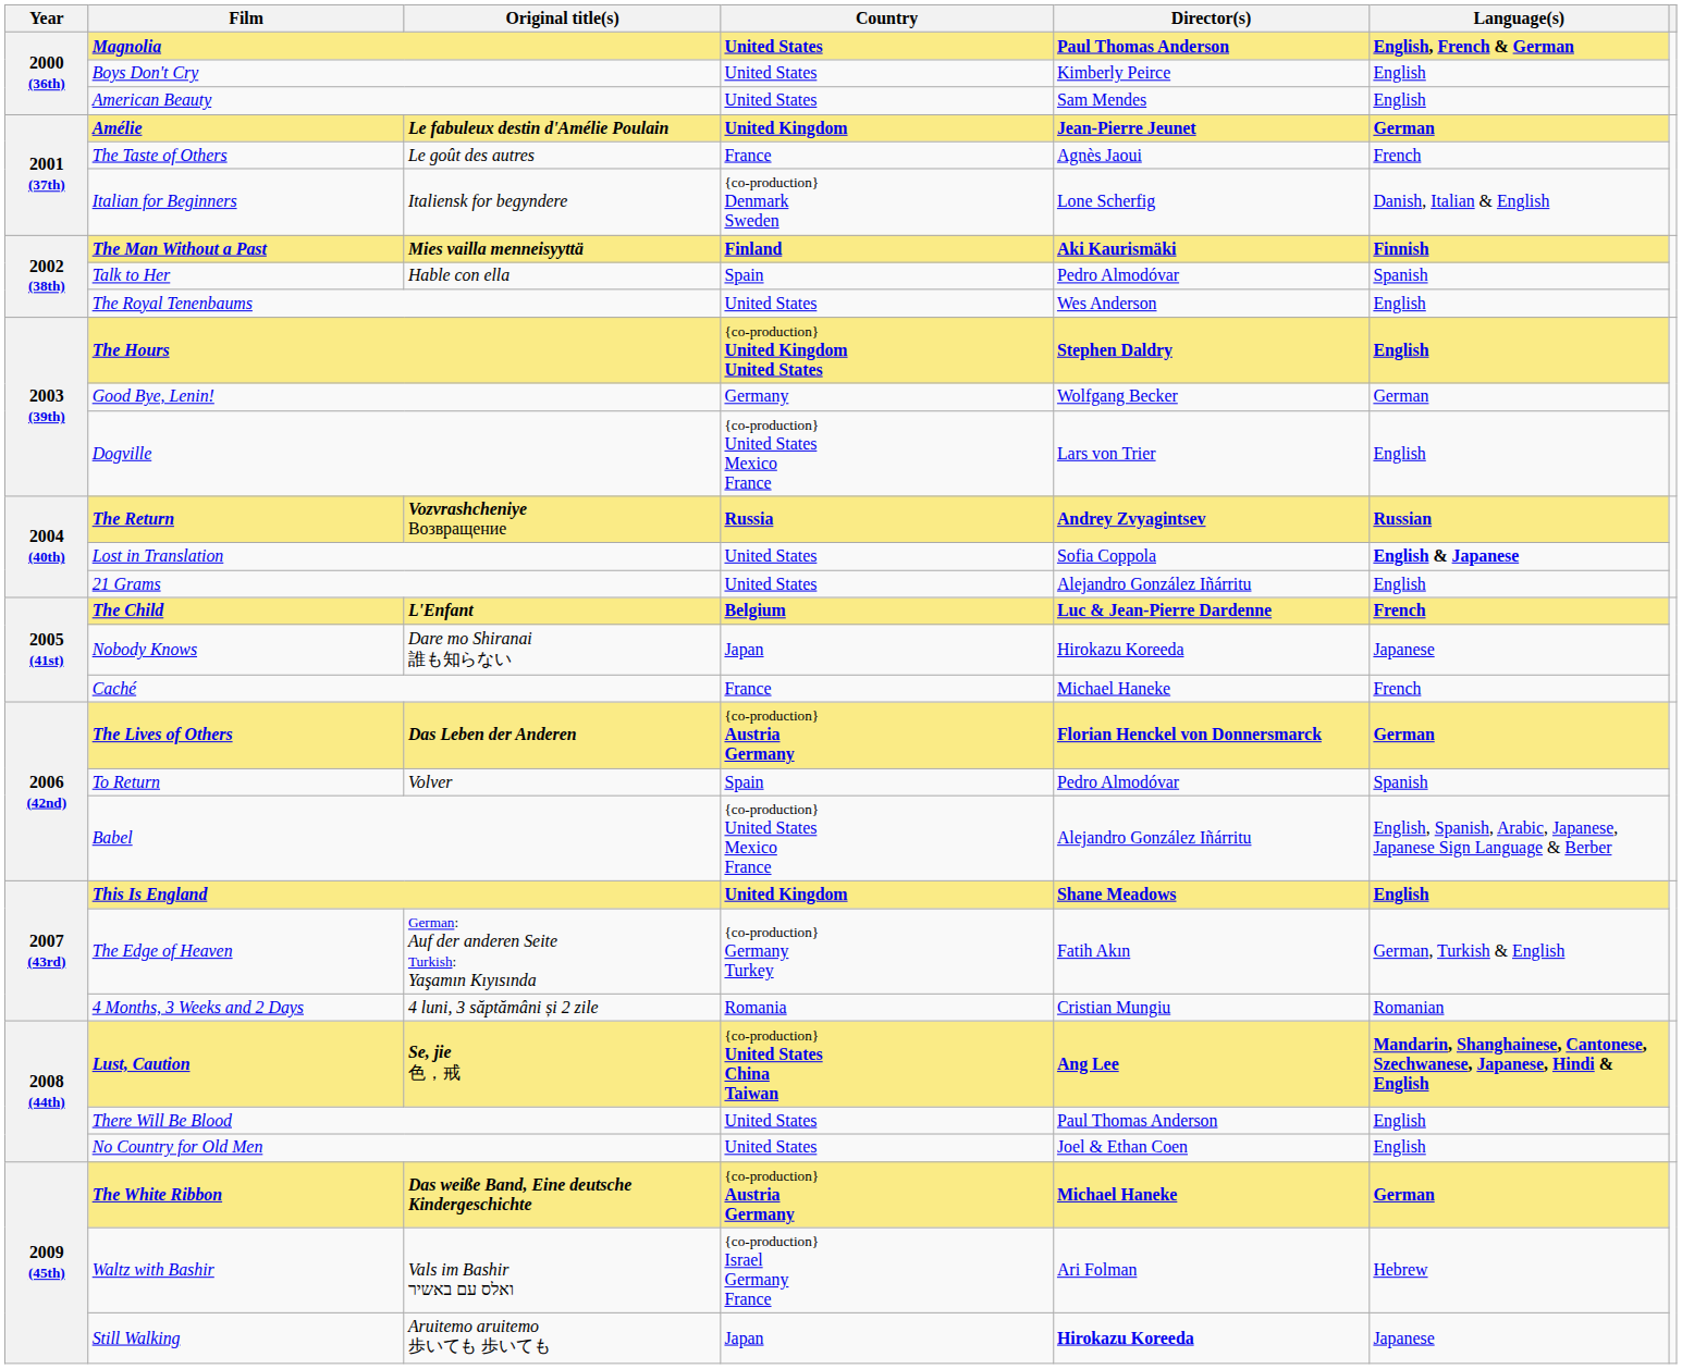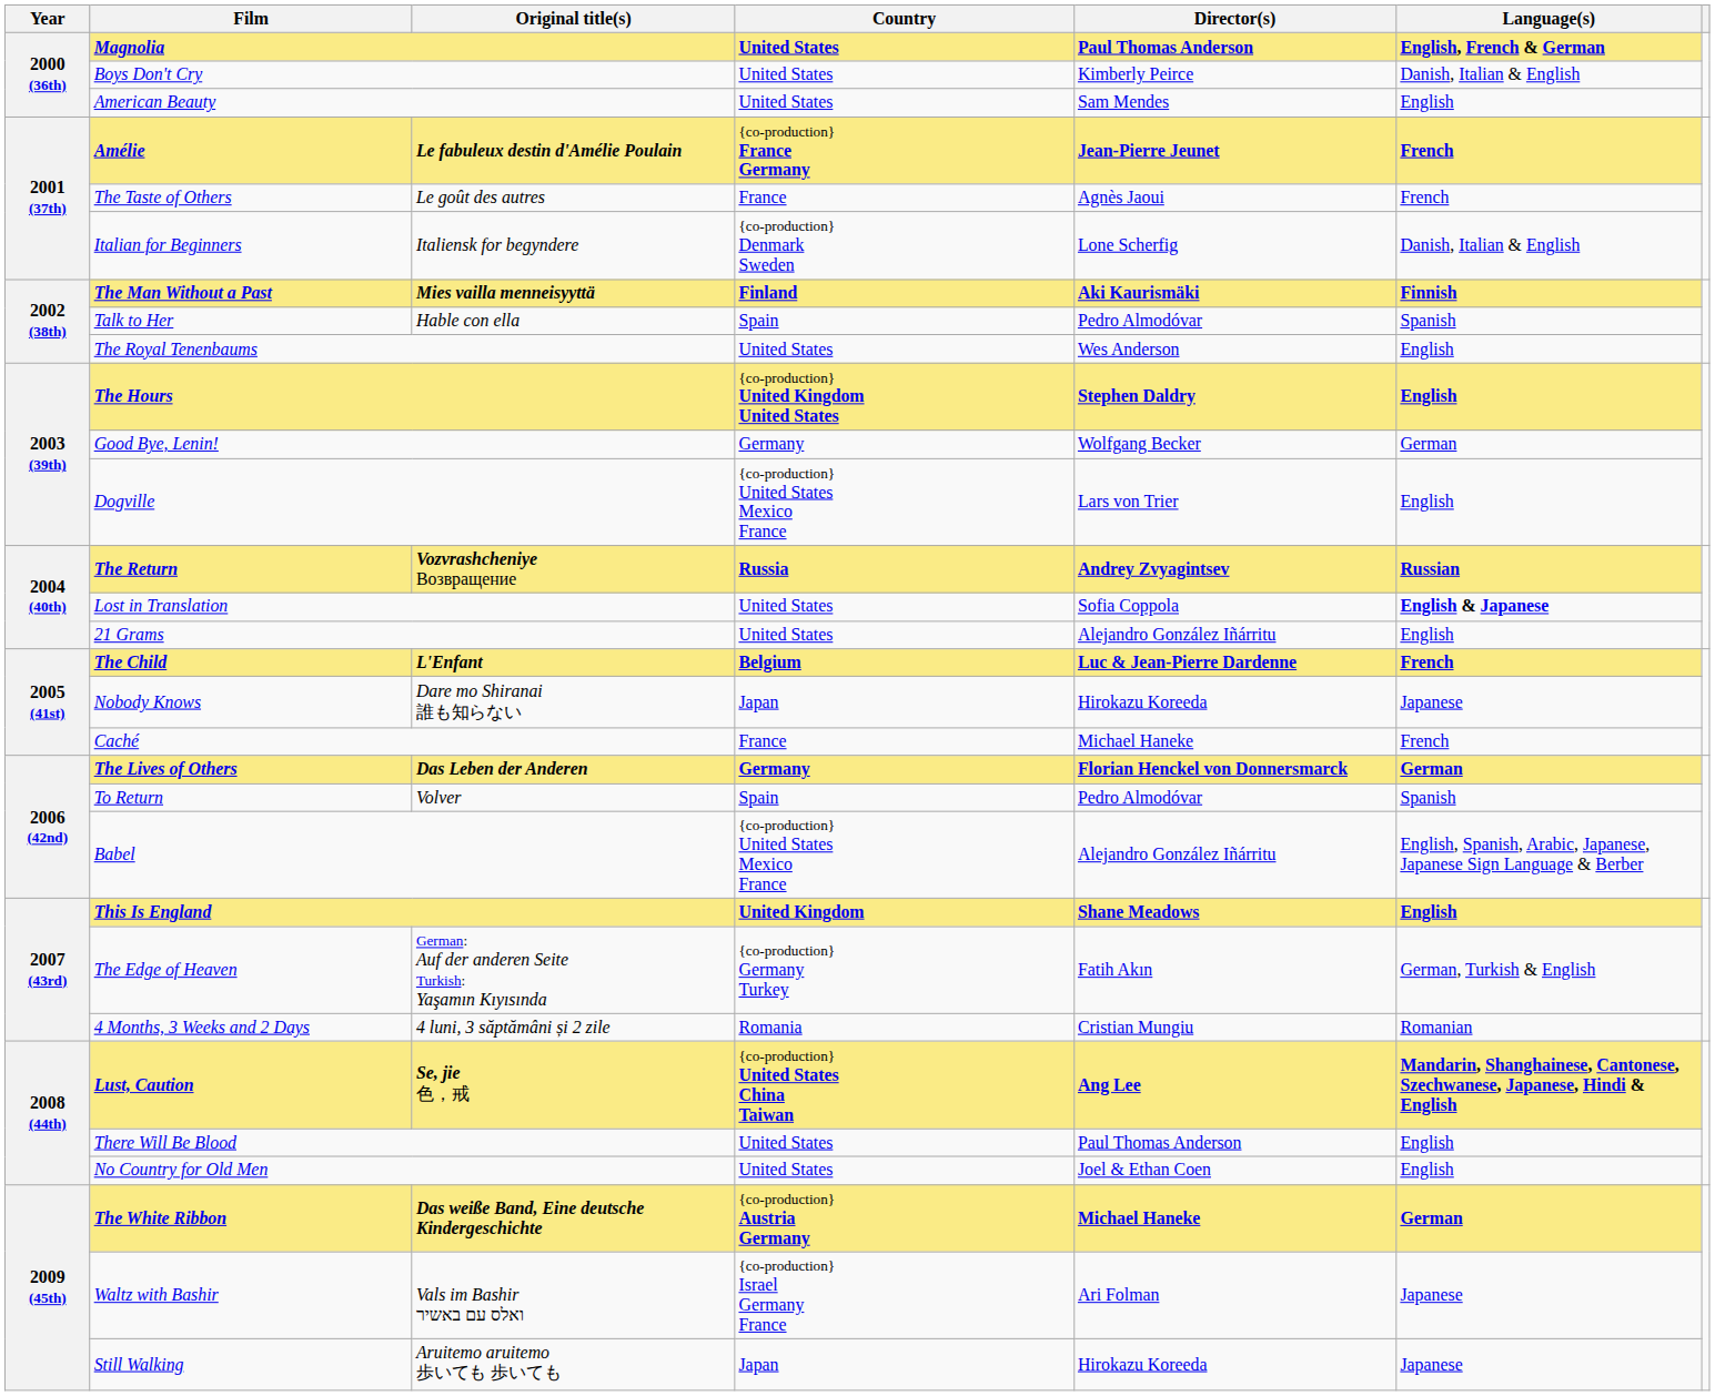 <table class="wikitable" style="width:98%;">
 <tr style="background:#bebebe;">
 <th style="width:5%;">Year</th>
 <th style="width:19%;">Film</th>
 <th style="width:19%;">Original title(s)</th>
 <th style="width:20%;">Country</th>
 <th style="width:19%;">Director(s)</th>
 <th style="width:19%;">Language(s)</th>
 <th scope="col" style="width:2%;" class="unsortable"></th>
 </tr>
 <tr>
 <th scope="row" rowspan=3 style="text-align:center"><strong>2000</strong><br><small><a href='#'>(36th)</a></small></th>
 <td style="background:#FAEB86" colspan="2"><strong><em><a href='#'>Magnolia</a></em></strong></td>
 <td style="background:#FAEB86"> <strong><a href='#'>United States</a></strong></td>
 <td style="background:#FAEB86"><strong><a href='#'>Paul Thomas Anderson</a></strong></td>
 <td style="background:#FAEB86"><strong><a href='#'>English</a>, <a href='#'>French</a> & <a href='#'>German</a></strong></td>
 <td rowspan="3"></td>
 </tr>
 <tr>
 <td colspan="2"><em><a href='#'>Boys Don't Cry</a></em></td>
 <td> <a href='#'>United States</a></td>
 <td><a href='#'>Kimberly Peirce</a></td>
-<td><a href='#'>English</a></td>
+<td><a href='#'>Danish</a>, <a href='#'>Italian</a> & <a href='#'>English</a></td>
 </tr>
 <tr>
 <td colspan="2"><em><a href='#'>American Beauty</a></em></td>
 <td> <a href='#'>United States</a></td>
 <td><a href='#'>Sam Mendes</a></td>
 <td><a href='#'>English</a></td>
 </tr>
 <tr>
 <th scope="row" rowspan=3 style="text-align:center"><strong>2001</strong><br><small><a href='#'>(37th)</a></small></th>
 <td style="background:#FAEB86"><strong><em><a href='#'>Amélie</a></em></strong></td>
 <td style="background:#FAEB86"><strong><em>Le fabuleux destin d'Amélie Poulain</em></strong></td>
-<td style="background:#FAEB86"> <strong><a href='#'>United Kingdom</a></strong></td>
+<td style="background:#FAEB86"><small>{co-production}</small><br> <strong><a href='#'>France</a></strong><br> <strong><a href='#'>Germany</a></strong></td>
 <td style="background:#FAEB86"><strong><a href='#'>Jean-Pierre Jeunet</a></strong></td>
-<td style="background:#FAEB86"><strong><a href='#'>German</a></strong></td>
+<td style="background:#FAEB86"><strong><a href='#'>French</a></strong></td>
 <td rowspan="3"></td>
 </tr>
 <tr>
 <td><em><a href='#'>The Taste of Others</a></em></td>
 <td><em>Le goût des autres</em></td>
 <td> <a href='#'>France</a></td>
 <td><a href='#'>Agnès Jaoui</a></td>
 <td><a href='#'>French</a></td>
 </tr>
 <tr>
 <td><em><a href='#'>Italian for Beginners</a></em></td>
 <td><em>Italiensk for begyndere</em></td>
 <td><small>{co-production}</small><br> <a href='#'>Denmark</a><br> <a href='#'>Sweden</a></td>
 <td><a href='#'>Lone Scherfig</a></td>
 <td><a href='#'>Danish</a>, <a href='#'>Italian</a> & <a href='#'>English</a></td>
 </tr>
 <tr>
 <th scope="row" rowspan=3 style="text-align:center"><strong>2002</strong><br><small><a href='#'>(38th)</a></small></th>
 <td style="background:#FAEB86"><strong><em><a href='#'>The Man Without a Past</a></em></strong></td>
 <td style="background:#FAEB86"><strong><em>Mies vailla menneisyyttä</em></strong></td>
 <td style="background:#FAEB86"> <strong><a href='#'>Finland</a></strong></td>
 <td style="background:#FAEB86"><strong><a href='#'>Aki Kaurismäki</a></strong></td>
 <td style="background:#FAEB86"><strong><a href='#'>Finnish</a></strong></td>
 <td rowspan="3"></td>
 </tr>
 <tr>
 <td><em><a href='#'>Talk to Her</a></em></td>
 <td><em>Hable con ella</em></td>
 <td> <a href='#'>Spain</a></td>
 <td><a href='#'>Pedro Almodóvar</a></td>
 <td><a href='#'>Spanish</a></td>
 </tr>
 <tr>
 <td colspan="2"><em><a href='#'>The Royal Tenenbaums</a></em></td>
 <td> <a href='#'>United States</a></td>
 <td><a href='#'>Wes Anderson</a></td>
 <td><a href='#'>English</a></td>
 </tr>
 <tr>
 <th scope="row" rowspan=3 style="text-align:center"><strong>2003</strong><br><small><a href='#'>(39th)</a></small></th>
 <td style="background:#FAEB86" colspan="2"><strong><em><a href='#'>The Hours</a></em></strong></td>
 <td style="background:#FAEB86"><small>{co-production}</small><br> <strong><a href='#'>United Kingdom</a></strong><br> <strong><a href='#'>United States</a></strong></td>
 <td style="background:#FAEB86"><strong><a href='#'>Stephen Daldry</a></strong></td>
 <td style="background:#FAEB86"><strong><a href='#'>English</a></strong></td>
 <td rowspan="3"></td>
 </tr>
 <tr>
 <td colspan="2"><em><a href='#'>Good Bye, Lenin!</a></em></td>
 <td> <a href='#'>Germany</a></td>
 <td><a href='#'>Wolfgang Becker</a></td>
 <td><a href='#'>German</a></td>
 </tr>
 <tr>
 <td colspan="2"><em><a href='#'>Dogville</a></em></td>
 <td><small>{co-production}</small><br> <a href='#'>United States</a><br> <a href='#'>Mexico</a><br> <a href='#'>France</a></td>
 <td><a href='#'>Lars von Trier</a></td>
 <td><a href='#'>English</a></td>
 </tr>
 <tr>
 <th scope="row" rowspan=3 style="text-align:center"><strong>2004</strong><br><small><a href='#'>(40th)</a></small></th>
 <td style="background:#FAEB86"><strong><em><a href='#'>The Return</a></em></strong></td>
 <td style="background:#FAEB86"><strong><em>Vozvrashcheniye</em></strong><br>Возвращение</td>
 <td style="background:#FAEB86"> <strong><a href='#'>Russia</a></strong></td>
 <td style="background:#FAEB86"><strong><a href='#'>Andrey Zvyagintsev</a></strong></td>
 <td style="background:#FAEB86"><strong><a href='#'>Russian</a></strong></td>
 <td rowspan="3"></td>
 </tr>
 <tr>
 <td colspan="2"><em><a href='#'>Lost in Translation</a></em></td>
 <td> <a href='#'>United States</a></td>
 <td><a href='#'>Sofia Coppola</a></td>
 <td><strong><a href='#'>English</a> & <a href='#'>Japanese</a></strong></td>
 </tr>
 <tr>
 <td colspan="2"><em><a href='#'>21 Grams</a></em></td>
 <td> <a href='#'>United States</a></td>
 <td><a href='#'>Alejandro González Iñárritu</a></td>
 <td><a href='#'>English</a></td>
 </tr>
 <tr>
 <th scope="row" rowspan=3 style="text-align:center"><strong>2005</strong><br><small><a href='#'>(41st)</a></small></th>
 <td style="background:#FAEB86"><strong><em><a href='#'>The Child</a></em></strong></td>
 <td style="background:#FAEB86"><strong><em>L'Enfant</em></strong></td>
 <td style="background:#FAEB86"> <strong><a href='#'>Belgium</a></strong></td>
 <td style="background:#FAEB86"><strong><a href='#'>Luc & Jean-Pierre Dardenne</a></strong></td>
 <td style="background:#FAEB86"><strong><a href='#'>French</a></strong></td>
 <td rowspan="3"></td>
 </tr>
 <tr>
 <td><em><a href='#'>Nobody Knows</a></em></td>
 <td><em>Dare mo Shiranai</em><br>誰も知らない</td>
 <td> <a href='#'>Japan</a></td>
 <td><a href='#'>Hirokazu Koreeda</a></td>
 <td><a href='#'>Japanese</a></td>
 </tr>
 <tr>
 <td colspan="2"><em><a href='#'>Caché</a></em></td>
 <td> <a href='#'>France</a></td>
 <td><a href='#'>Michael Haneke</a></td>
 <td><a href='#'>French</a></td>
 </tr>
 <tr>
 <th scope="row" rowspan=3 style="text-align:center"><strong>2006</strong><br><small><a href='#'>(42nd)</a></small></th>
 <td style="background:#FAEB86"><strong><em><a href='#'>The Lives of Others</a></em></strong></td>
 <td style="background:#FAEB86"><strong><em>Das Leben der Anderen</em></strong></td>
-<td style="background:#FAEB86"><small>{co-production}</small><br> <strong><a href='#'>Austria</a></strong><br> <strong><a href='#'>Germany</a></strong></td>
+<td style="background:#FAEB86"> <strong><a href='#'>Germany</a></strong></td>
 <td style="background:#FAEB86"><strong><a href='#'>Florian Henckel von Donnersmarck</a></strong></td>
 <td style="background:#FAEB86"><strong><a href='#'>German</a></strong></td>
 <td rowspan="3"></td>
 </tr>
 <tr>
 <td><em><a href='#'>To Return</a></em></td>
 <td><em>Volver</em></td>
 <td> <a href='#'>Spain</a></td>
 <td><a href='#'>Pedro Almodóvar</a></td>
 <td><a href='#'>Spanish</a></td>
 </tr>
 <tr>
 <td colspan="2"><em><a href='#'>Babel</a></em></td>
 <td><small>{co-production}</small><br> <a href='#'>United States</a><br> <a href='#'>Mexico</a><br> <a href='#'>France</a></td>
 <td><a href='#'>Alejandro González Iñárritu</a></td>
 <td><a href='#'>English</a>, <a href='#'>Spanish</a>, <a href='#'>Arabic</a>, <a href='#'>Japanese</a>, <a href='#'>Japanese Sign Language</a> & <a href='#'>Berber</a></td>
 </tr>
 <tr>
 <th scope="row" rowspan=3 style="text-align:center"><strong>2007</strong><br><small><a href='#'>(43rd)</a></small></th>
 <td style="background:#FAEB86" colspan="2"><strong><em><a href='#'>This Is England</a></em></strong></td>
 <td style="background:#FAEB86"> <strong><a href='#'>United Kingdom</a></strong></td>
 <td style="background:#FAEB86"><strong><a href='#'>Shane Meadows</a></strong></td>
 <td style="background:#FAEB86"><strong><a href='#'>English</a></strong></td>
 <td rowspan="3"></td>
 </tr>
 <tr>
 <td><em><a href='#'>The Edge of Heaven</a></em></td>
 <td><small><a href='#'>German</a>:</small><br><em>Auf der anderen Seite</em><br><small><a href='#'>Turkish</a>:</small><br><em>Yaşamın Kıyısında</em></td>
 <td><small>{co-production}</small><br> <a href='#'>Germany</a><br> <a href='#'>Turkey</a></td>
 <td><a href='#'>Fatih Akın</a></td>
 <td><a href='#'>German</a>, <a href='#'>Turkish</a> & <a href='#'>English</a></td>
 </tr>
 <tr>
 <td><em><a href='#'>4 Months, 3 Weeks and 2 Days</a></em></td>
 <td><em>4 luni, 3 săptămâni și 2 zile</em></td>
 <td> <a href='#'>Romania</a></td>
 <td><a href='#'>Cristian Mungiu</a></td>
 <td><a href='#'>Romanian</a></td>
 </tr>
 <tr>
 <th scope="row" rowspan=3 style="text-align:center"><strong>2008</strong><br><small><a href='#'>(44th)</a></small></th>
 <td style="background:#FAEB86"><strong><em><a href='#'>Lust, Caution</a></em></strong></td>
 <td style="background:#FAEB86"><strong><em>Se, jie</em></strong><br>色，戒</td>
 <td style="background:#FAEB86"><small>{co-production}</small><br> <strong><a href='#'>United States</a></strong><br> <strong><a href='#'>China</a></strong><br> <strong><a href='#'>Taiwan</a></strong></td>
 <td style="background:#FAEB86"><strong><a href='#'>Ang Lee</a></strong></td>
 <td style="background:#FAEB86"><strong><a href='#'>Mandarin</a>, <a href='#'>Shanghainese</a>, <a href='#'>Cantonese</a>, <a href='#'>Szechwanese</a>, <a href='#'>Japanese</a>, <a href='#'>Hindi</a> & <a href='#'>English</a></strong></td>
 <td rowspan="3"></td>
 </tr>
 <tr>
 <td colspan="2"><em><a href='#'>There Will Be Blood</a></em></td>
 <td> <a href='#'>United States</a></td>
 <td><a href='#'>Paul Thomas Anderson</a></td>
 <td><a href='#'>English</a></td>
 </tr>
 <tr>
 <td colspan="2"><em><a href='#'>No Country for Old Men</a></em></td>
 <td> <a href='#'>United States</a></td>
 <td><a href='#'>Joel & Ethan Coen</a></td>
 <td><a href='#'>English</a></td>
 </tr>
 <tr>
 <th scope="row" rowspan=3 style="text-align:center"><strong>2009</strong><br><small><a href='#'>(45th)</a></small></th>
 <td style="background:#FAEB86"><strong><em><a href='#'>The White Ribbon</a></em></strong></td>
 <td style="background:#FAEB86"><strong><em>Das weiße Band, Eine deutsche Kindergeschichte</em></strong></td>
 <td style="background:#FAEB86"><small>{co-production}</small><br> <strong><a href='#'>Austria</a></strong><br> <strong><a href='#'>Germany</a></strong></td>
 <td style="background:#FAEB86"><strong><a href='#'>Michael Haneke</a></strong></td>
 <td style="background:#FAEB86"><strong><a href='#'>German</a></strong></td>
 <td rowspan="3"></td>
 </tr>
 <tr>
 <td><em><a href='#'>Waltz with Bashir</a></em></td>
 <td><br><em>Vals im Bashir</em><br>ואלס עם באשיר</td>
 <td><small>{co-production}</small><br> <a href='#'>Israel</a><br> <a href='#'>Germany</a><br> <a href='#'>France</a></td>
 <td><a href='#'>Ari Folman</a></td>
-<td><a href='#'>Hebrew</a></td>
+<td><a href='#'>Japanese</a></td>
 </tr>
 <tr>
 <td><em><a href='#'>Still Walking</a></em></td>
 <td><em>Aruitemo aruitemo</em><br>歩いても 歩いても</td>
 <td> <a href='#'>Japan</a></td>
-<td><strong><a href='#'>Hirokazu Koreeda</a></strong></td>
+<td><a href='#'>Hirokazu Koreeda</a></td>
 <td><a href='#'>Japanese</a></td>
 </tr>
 </table>
